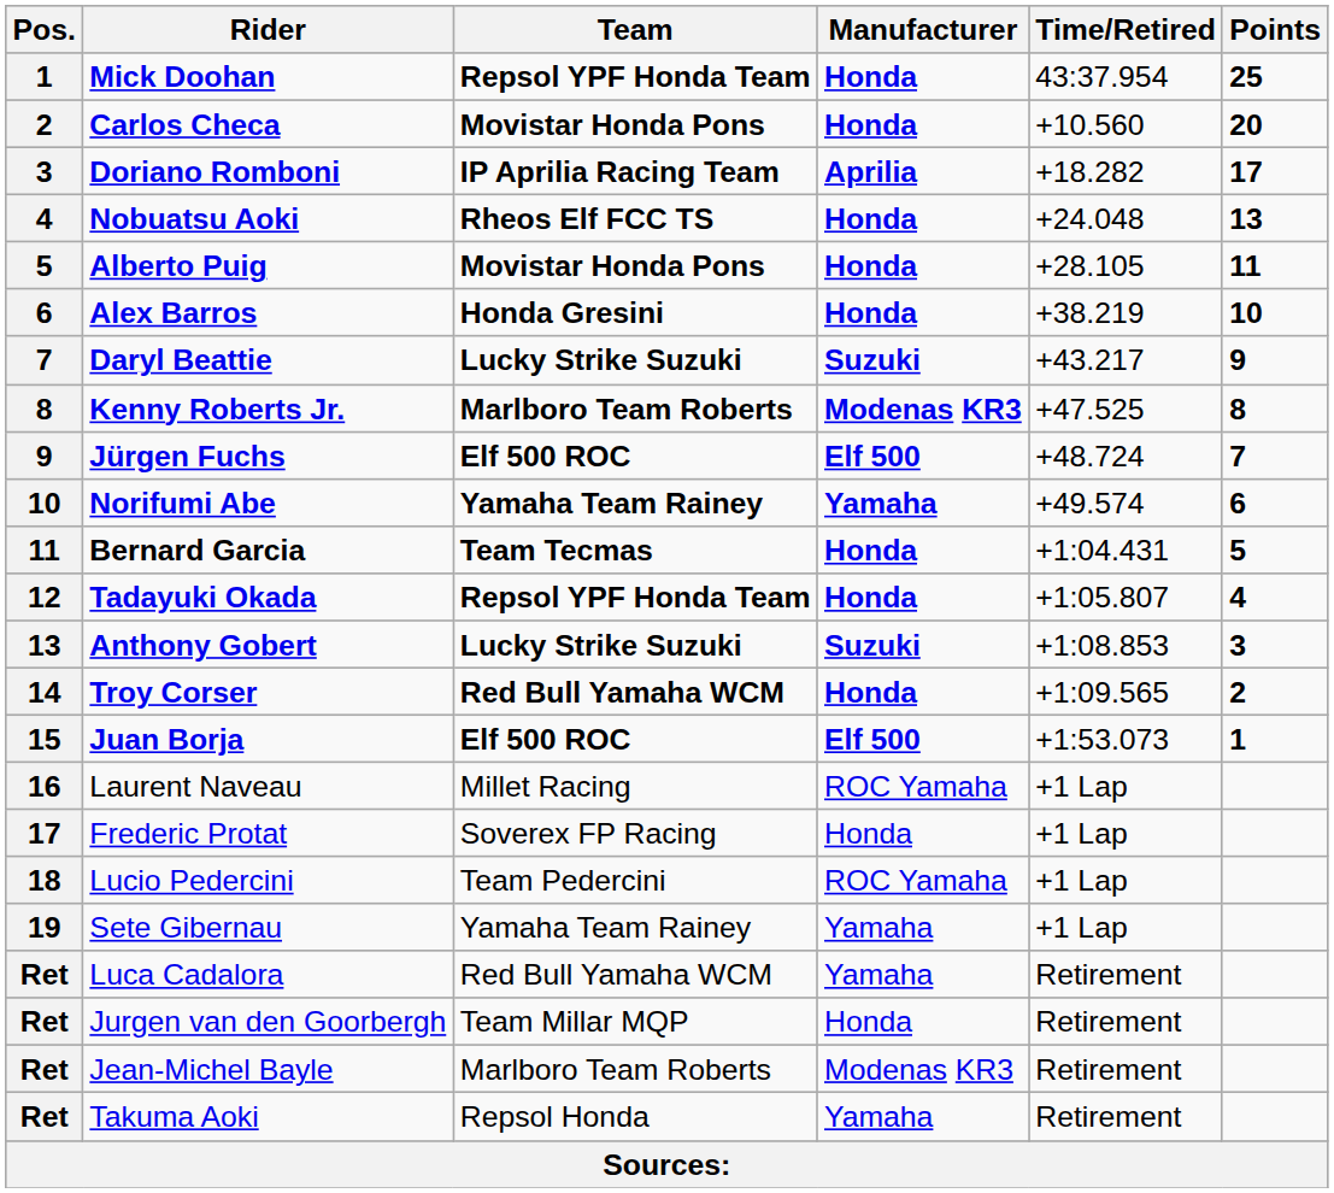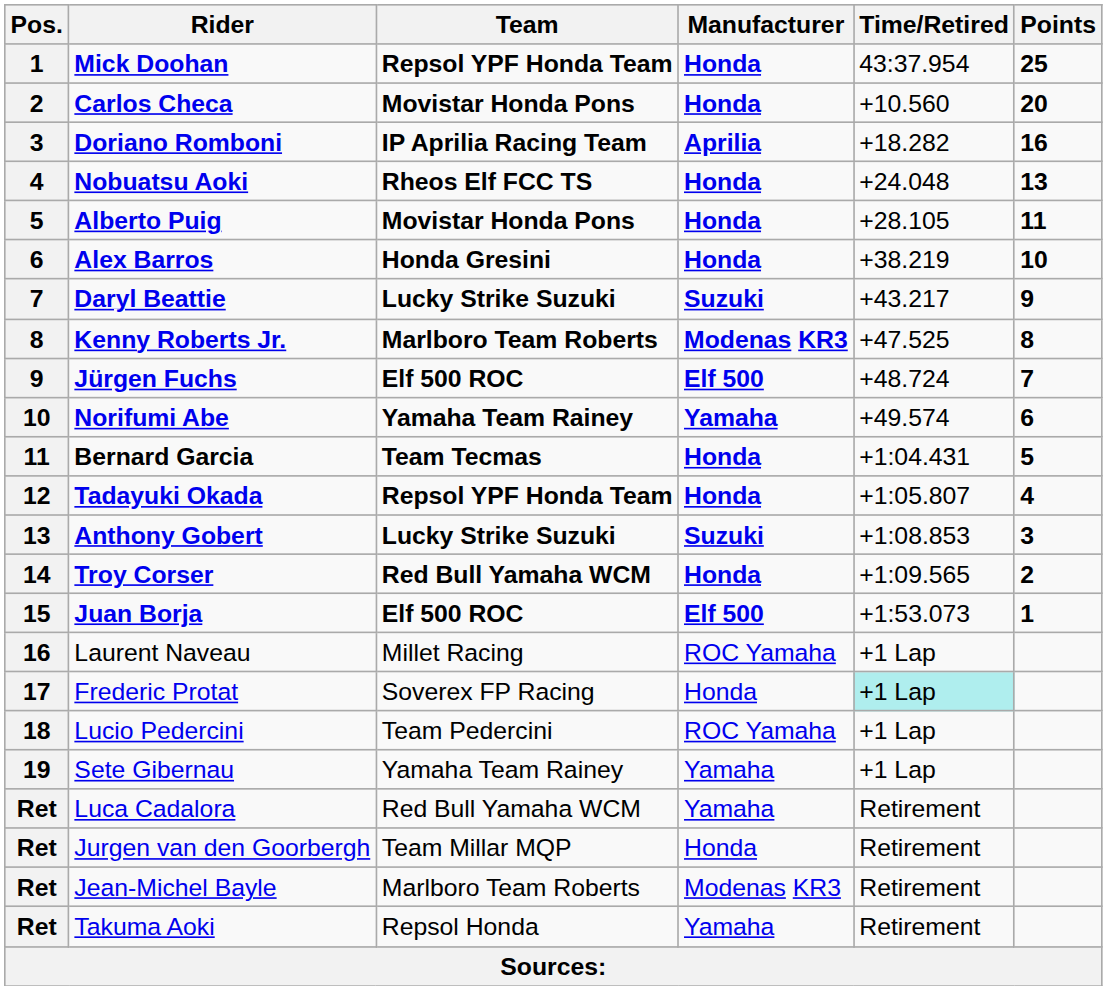 <table class="wikitable" style="font-size: 95%;">
 <tr>
 <th>Pos.</th>
 <th>Rider</th>
 <th>Team</th>
 <th>Manufacturer</th>
 <th>Time/Retired</th>
 <th>Points</th>
 </tr>
 <tr>
 <th>1</th>
 <td> <strong><a href='#'>Mick Doohan</a></strong></td>
 <td><strong>Repsol YPF Honda Team</strong></td>
 <td><strong><a href='#'>Honda</a></strong></td>
 <td>43:37.954</td>
 <td><strong>25</strong></td>
 </tr>
 <tr>
 <th>2</th>
 <td> <strong><a href='#'>Carlos Checa</a></strong></td>
 <td><strong>Movistar Honda Pons</strong></td>
 <td><strong><a href='#'>Honda</a></strong></td>
 <td>+10.560</td>
 <td><strong>20</strong></td>
 </tr>
 <tr>
 <th>3</th>
 <td> <strong><a href='#'>Doriano Romboni</a></strong></td>
 <td><strong>IP Aprilia Racing Team</strong></td>
 <td><strong><a href='#'>Aprilia</a></strong></td>
 <td>+18.282</td>
-<td><strong>17</strong></td>
+<td><strong>16</strong></td>
 </tr>
 <tr>
 <th>4</th>
 <td> <strong><a href='#'>Nobuatsu Aoki</a></strong></td>
 <td><strong>Rheos Elf FCC TS</strong></td>
 <td><strong><a href='#'>Honda</a></strong></td>
 <td>+24.048</td>
 <td><strong>13</strong></td>
 </tr>
 <tr>
 <th>5</th>
 <td> <strong><a href='#'>Alberto Puig</a></strong></td>
 <td><strong>Movistar Honda Pons</strong></td>
 <td><strong><a href='#'>Honda</a></strong></td>
 <td>+28.105</td>
 <td><strong>11</strong></td>
 </tr>
 <tr>
 <th>6</th>
 <td> <strong><a href='#'>Alex Barros</a></strong></td>
 <td><strong>Honda Gresini</strong></td>
 <td><strong><a href='#'>Honda</a></strong></td>
 <td>+38.219</td>
 <td><strong>10</strong></td>
 </tr>
 <tr>
 <th>7</th>
 <td> <strong><a href='#'>Daryl Beattie</a></strong></td>
 <td><strong>Lucky Strike Suzuki</strong></td>
 <td><strong><a href='#'>Suzuki</a></strong></td>
 <td>+43.217</td>
 <td><strong>9</strong></td>
 </tr>
 <tr>
 <th>8</th>
 <td> <strong><a href='#'>Kenny Roberts Jr.</a></strong></td>
 <td><strong>Marlboro Team Roberts</strong></td>
 <td><strong><a href='#'>Modenas</a> <a href='#'>KR3</a></strong></td>
 <td>+47.525</td>
 <td><strong>8</strong></td>
 </tr>
 <tr>
 <th>9</th>
 <td> <strong><a href='#'>Jürgen Fuchs</a></strong></td>
 <td><strong>Elf 500 ROC</strong></td>
 <td><strong><a href='#'>Elf 500</a></strong></td>
 <td>+48.724</td>
 <td><strong>7</strong></td>
 </tr>
 <tr>
 <th>10</th>
 <td> <strong><a href='#'>Norifumi Abe</a></strong></td>
 <td><strong>Yamaha Team Rainey</strong></td>
 <td><strong><a href='#'>Yamaha</a></strong></td>
 <td>+49.574</td>
 <td><strong>6</strong></td>
 </tr>
 <tr>
 <th>11</th>
 <td> <strong>Bernard Garcia</strong></td>
 <td><strong>Team Tecmas</strong></td>
 <td><strong><a href='#'>Honda</a></strong></td>
 <td>+1:04.431</td>
 <td><strong>5</strong></td>
 </tr>
 <tr>
 <th>12</th>
 <td> <strong><a href='#'>Tadayuki Okada</a></strong></td>
 <td><strong>Repsol YPF Honda Team</strong></td>
 <td><strong><a href='#'>Honda</a></strong></td>
 <td>+1:05.807</td>
 <td><strong>4</strong></td>
 </tr>
 <tr>
 <th>13</th>
 <td> <strong><a href='#'>Anthony Gobert</a></strong></td>
 <td><strong>Lucky Strike Suzuki</strong></td>
 <td><strong><a href='#'>Suzuki</a></strong></td>
 <td>+1:08.853</td>
 <td><strong>3</strong></td>
 </tr>
 <tr>
 <th>14</th>
 <td> <strong><a href='#'>Troy Corser</a></strong></td>
 <td><strong>Red Bull Yamaha WCM</strong></td>
 <td><strong><a href='#'>Honda</a></strong></td>
 <td>+1:09.565</td>
 <td><strong>2</strong></td>
 </tr>
 <tr>
 <th>15</th>
 <td> <strong><a href='#'>Juan Borja</a></strong></td>
 <td><strong>Elf 500 ROC</strong></td>
 <td><strong><a href='#'>Elf 500</a></strong></td>
 <td>+1:53.073</td>
 <td><strong>1</strong></td>
 </tr>
 <tr>
 <th>16</th>
 <td> Laurent Naveau</td>
 <td>Millet Racing</td>
 <td><a href='#'>ROC Yamaha</a></td>
 <td>+1 Lap</td>
 <td></td>
 </tr>
 <tr>
 <th>17</th>
 <td> <a href='#'>Frederic Protat</a></td>
 <td>Soverex FP Racing</td>
 <td><a href='#'>Honda</a></td>
-<td>+1 Lap</td>
+<td style="background: paleturquoise;">+1 Lap</td>
 <td></td>
 </tr>
 <tr>
 <th>18</th>
 <td> <a href='#'>Lucio Pedercini</a></td>
 <td>Team Pedercini</td>
 <td><a href='#'>ROC Yamaha</a></td>
 <td>+1 Lap</td>
 <td></td>
 </tr>
 <tr>
 <th>19</th>
 <td> <a href='#'>Sete Gibernau</a></td>
 <td>Yamaha Team Rainey</td>
 <td><a href='#'>Yamaha</a></td>
 <td>+1 Lap</td>
 <td></td>
 </tr>
 <tr>
 <th>Ret</th>
 <td> <a href='#'>Luca Cadalora</a></td>
 <td>Red Bull Yamaha WCM</td>
 <td><a href='#'>Yamaha</a></td>
 <td>Retirement</td>
 <td></td>
 </tr>
 <tr>
 <th>Ret</th>
 <td> <a href='#'>Jurgen van den Goorbergh</a></td>
 <td>Team Millar MQP</td>
 <td><a href='#'>Honda</a></td>
 <td>Retirement</td>
 <td></td>
 </tr>
 <tr>
 <th>Ret</th>
 <td> <a href='#'>Jean-Michel Bayle</a></td>
 <td>Marlboro Team Roberts</td>
 <td><a href='#'>Modenas</a> <a href='#'>KR3</a></td>
 <td>Retirement</td>
 <td></td>
 </tr>
 <tr>
 <th>Ret</th>
 <td> <a href='#'>Takuma Aoki</a></td>
 <td>Repsol Honda</td>
 <td><a href='#'>Yamaha</a></td>
 <td>Retirement</td>
 <td></td>
 </tr>
 <tr>
 <th colspan=8>Sources:</th>
 </tr>
 </table>
